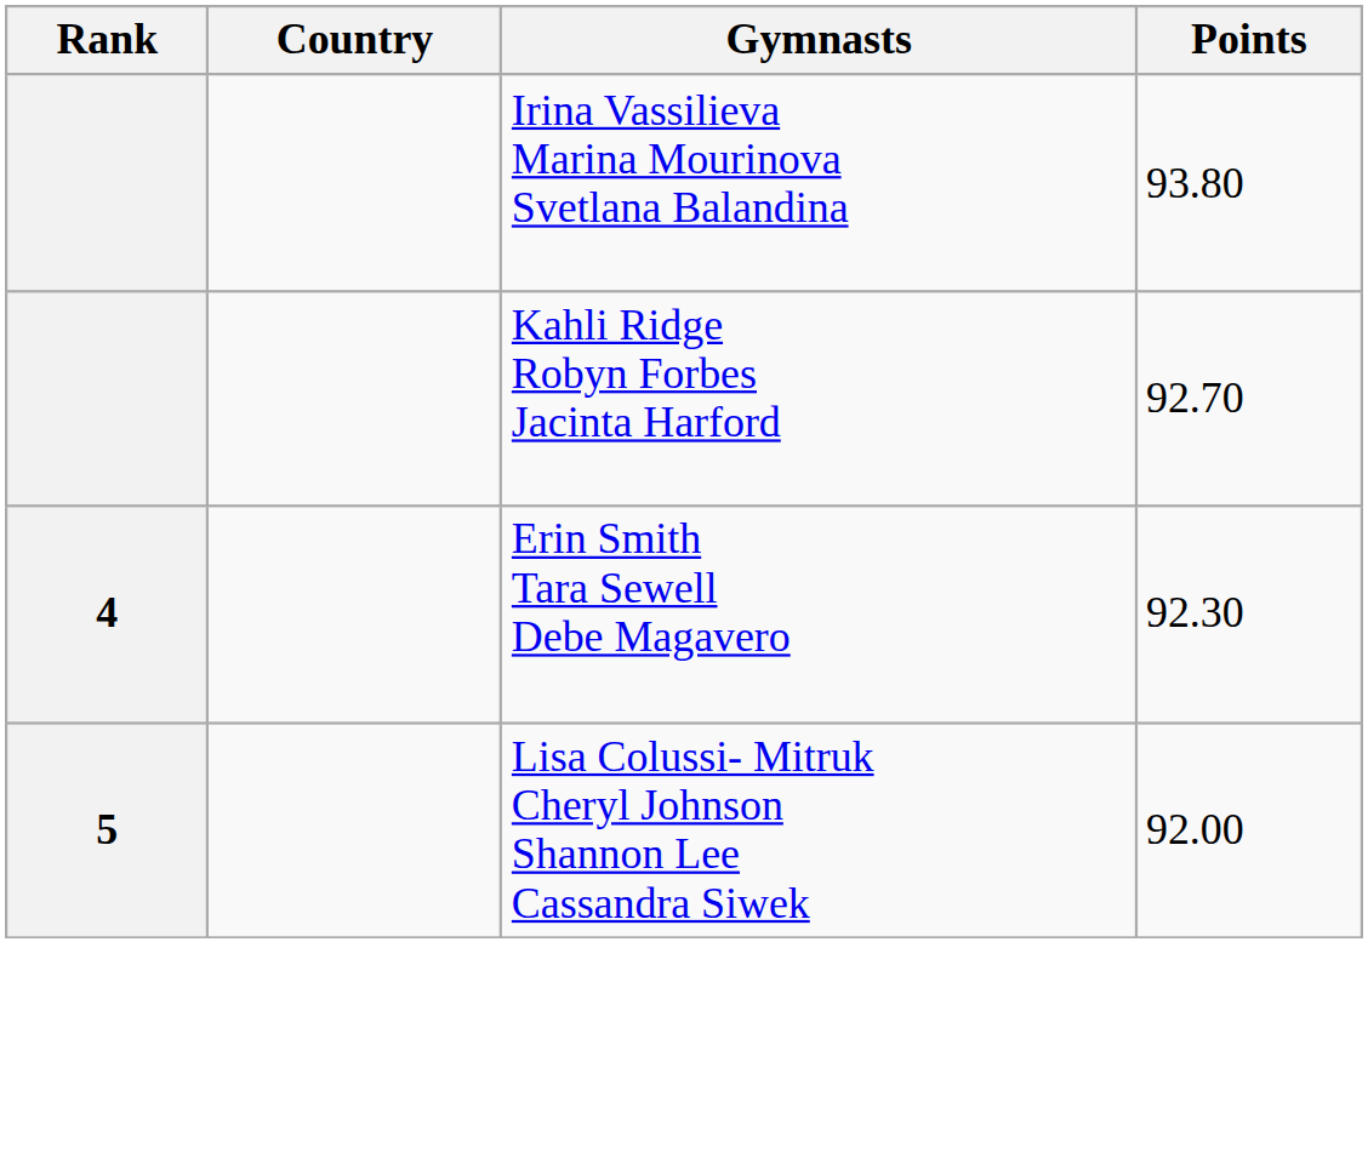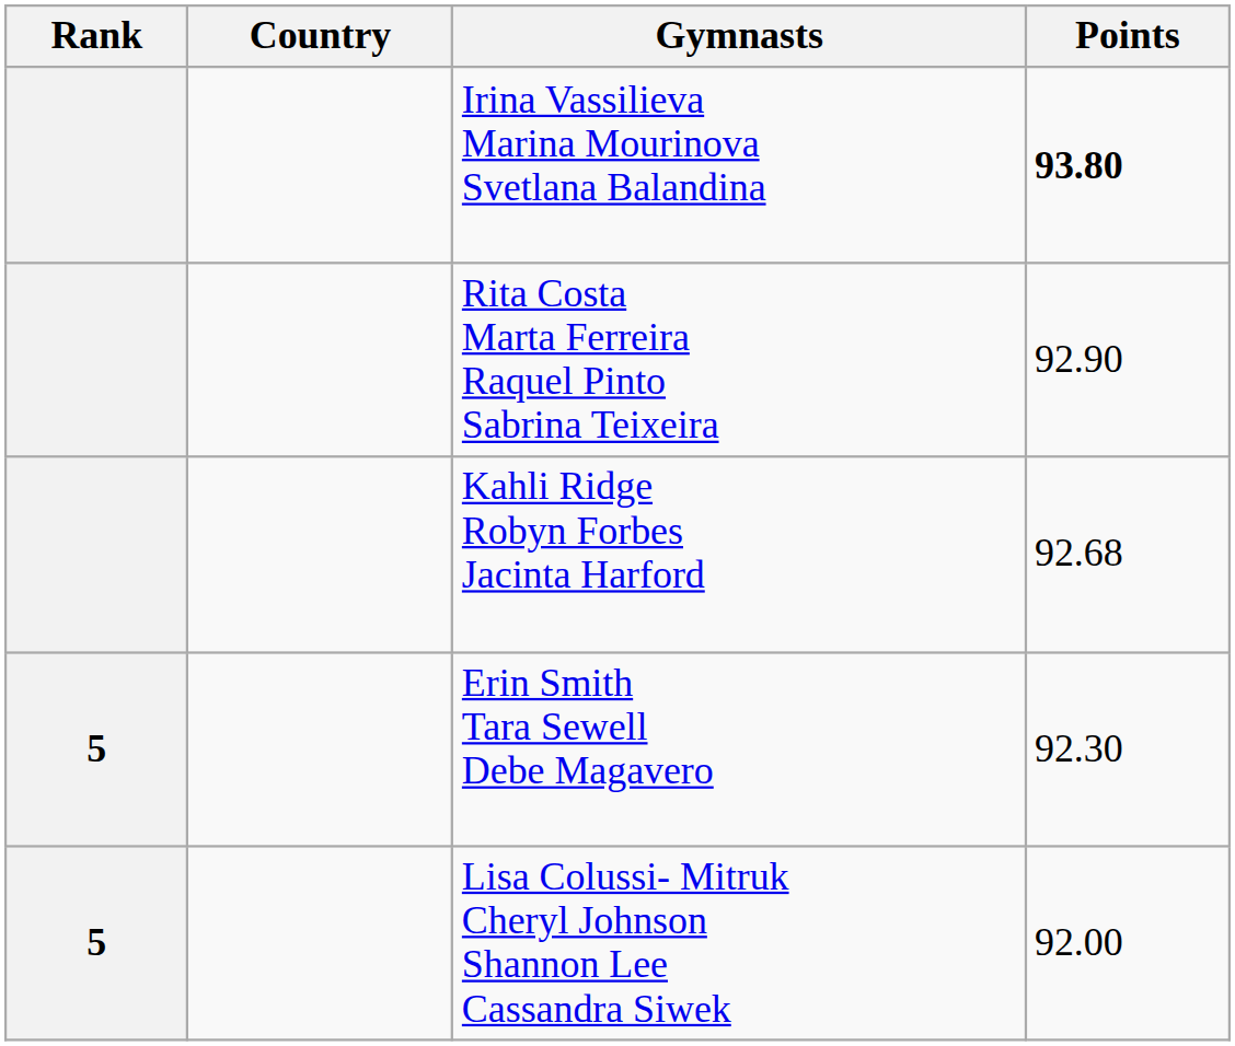 <table class="wikitable" width=500>
 <tr bgcolor="#efefef">
 <th>Rank</th>
 <th>Country</th>
 <th>Gymnasts</th>
 <th>Points</th>
 </tr>
 <tr>
 <th></th>
 <td></td>
 <td><a href='#'>Irina Vassilieva</a> <br> <a href='#'>Marina Mourinova</a> <br> <a href='#'>Svetlana Balandina</a> <br>  </td>
-<td>93.80</td>
+<td><strong>93.80</strong></td>
+</tr>
+<tr>
+<th></th>
+<td></td>
+<td><a href='#'>Rita Costa</a> <br> <a href='#'>Marta Ferreira</a> <br> <a href='#'>Raquel Pinto</a> <br> <a href='#'>Sabrina Teixeira</a></td>
+<td>92.90</td>
 </tr>
 <tr>
 <th></th>
 <td></td>
 <td><a href='#'>Kahli Ridge</a> <br> <a href='#'>Robyn Forbes</a>  <br> <a href='#'>Jacinta Harford</a> <br>  </td>
-<td>92.70</td>
+<td>92.68</td>
 </tr>
 <tr>
-<th>4</th>
+<th>5</th>
 <td></td>
 <td><a href='#'>Erin Smith</a> <br> <a href='#'>Tara Sewell</a> <br> <a href='#'>Debe Magavero</a> <br>  </td>
 <td>92.30</td>
 </tr>
 <tr>
 <th>5</th>
 <td></td>
 <td><a href='#'>Lisa Colussi- Mitruk</a> <br> <a href='#'>Cheryl Johnson</a> <br> <a href='#'>Shannon Lee</a> <br> <a href='#'>Cassandra Siwek</a></td>
 <td>92.00</td>
 </tr>
 </table>
